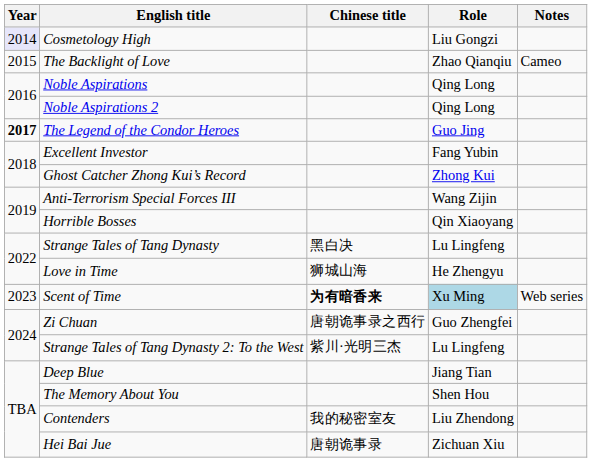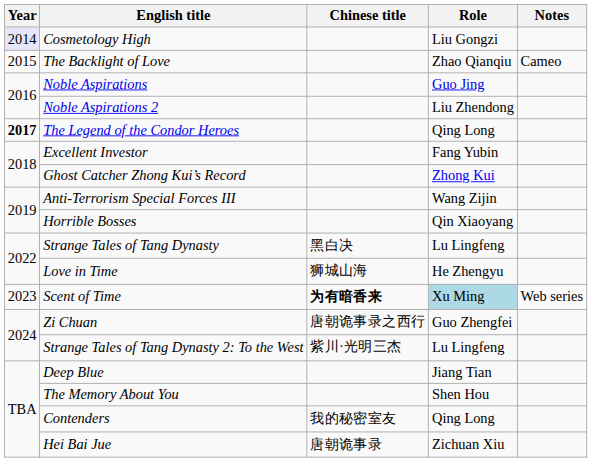 <table class="wikitable">
 <tr>
 <th>Year</th>
 <th>English title</th>
 <th>Chinese title</th>
 <th>Role</th>
 <th>Notes</th>
 </tr>
 <tr>
 <td style="background: lavender;">2014</td>
 <td><em>Cosmetology High</em></td>
 <td></td>
 <td>Liu Gongzi</td>
 <td></td>
 </tr>
 <tr>
 <td>2015</td>
 <td><em>The Backlight of Love</em></td>
 <td></td>
 <td>Zhao Qianqiu</td>
 <td>Cameo</td>
 </tr>
 <tr>
 <td rowspan="2">2016</td>
 <td><em><a href='#'>Noble Aspirations</a></em></td>
 <td></td>
-<td>Qing Long</td>
+<td><a href='#'>Guo Jing</a></td>
 <td></td>
 </tr>
 <tr>
 <td><em><a href='#'>Noble Aspirations 2</a></em></td>
 <td></td>
-<td>Qing Long</td>
+<td>Liu Zhendong</td>
 <td></td>
 </tr>
 <tr>
 <td rowspan="1"><strong>2017</strong></td>
 <td><em><a href='#'>The Legend of the Condor Heroes</a></em></td>
 <td></td>
-<td><a href='#'>Guo Jing</a></td>
+<td>Qing Long</td>
 <td></td>
 </tr>
 <tr>
 <td rowspan=2>2018</td>
 <td><em>Excellent Investor</em></td>
 <td></td>
 <td>Fang Yubin</td>
 <td></td>
 </tr>
 <tr>
 <td><em>Ghost Catcher Zhong Kui’s Record</em></td>
 <td></td>
 <td><a href='#'>Zhong Kui</a></td>
 <td></td>
 </tr>
 <tr>
 <td rowspan=2>2019</td>
 <td><em>Anti-Terrorism Special Forces III</em></td>
 <td></td>
 <td>Wang Zijin</td>
 <td></td>
 </tr>
 <tr>
 <td><em>Horrible Bosses</em></td>
 <td></td>
 <td>Qin Xiaoyang</td>
 <td></td>
 </tr>
 <tr>
 <td rowspan="2">2022</td>
 <td><em>Strange Tales of Tang Dynasty</em></td>
 <td>黑白决</td>
 <td>Lu Lingfeng</td>
 <td></td>
 </tr>
 <tr>
 <td><em>Love in Time</em></td>
 <td>狮城山海</td>
 <td>He Zhengyu</td>
 <td></td>
 </tr>
 <tr>
 <td>2023</td>
 <td><em>Scent of Time</em></td>
 <td><strong>为有暗香来</strong></td>
 <td style="background: lightblue;">Xu Ming</td>
 <td>Web series</td>
 </tr>
 <tr>
 <td rowspan="2">2024</td>
 <td><em>Zi Chuan</em></td>
 <td>唐朝诡事录之西行</td>
 <td>Guo Zhengfei</td>
 <td></td>
 </tr>
 <tr>
 <td><em>Strange Tales of Tang Dynasty 2: To the West</em></td>
 <td>紫川·光明三杰</td>
 <td>Lu Lingfeng</td>
 <td></td>
 </tr>
 <tr>
 <td rowspan="4">TBA</td>
 <td><em>Deep Blue</em></td>
 <td></td>
 <td>Jiang Tian</td>
 <td></td>
 </tr>
 <tr>
 <td><em>The Memory About You</em></td>
 <td></td>
 <td>Shen Hou</td>
 <td></td>
 </tr>
 <tr>
 <td><em>Contenders</em></td>
 <td>我的秘密室友</td>
-<td>Liu Zhendong</td>
+<td>Qing Long</td>
 <td></td>
 </tr>
 <tr>
 <td><em>Hei Bai Jue</em></td>
 <td>唐朝诡事录</td>
 <td>Zichuan Xiu</td>
 <td></td>
 </tr>
 </table>
